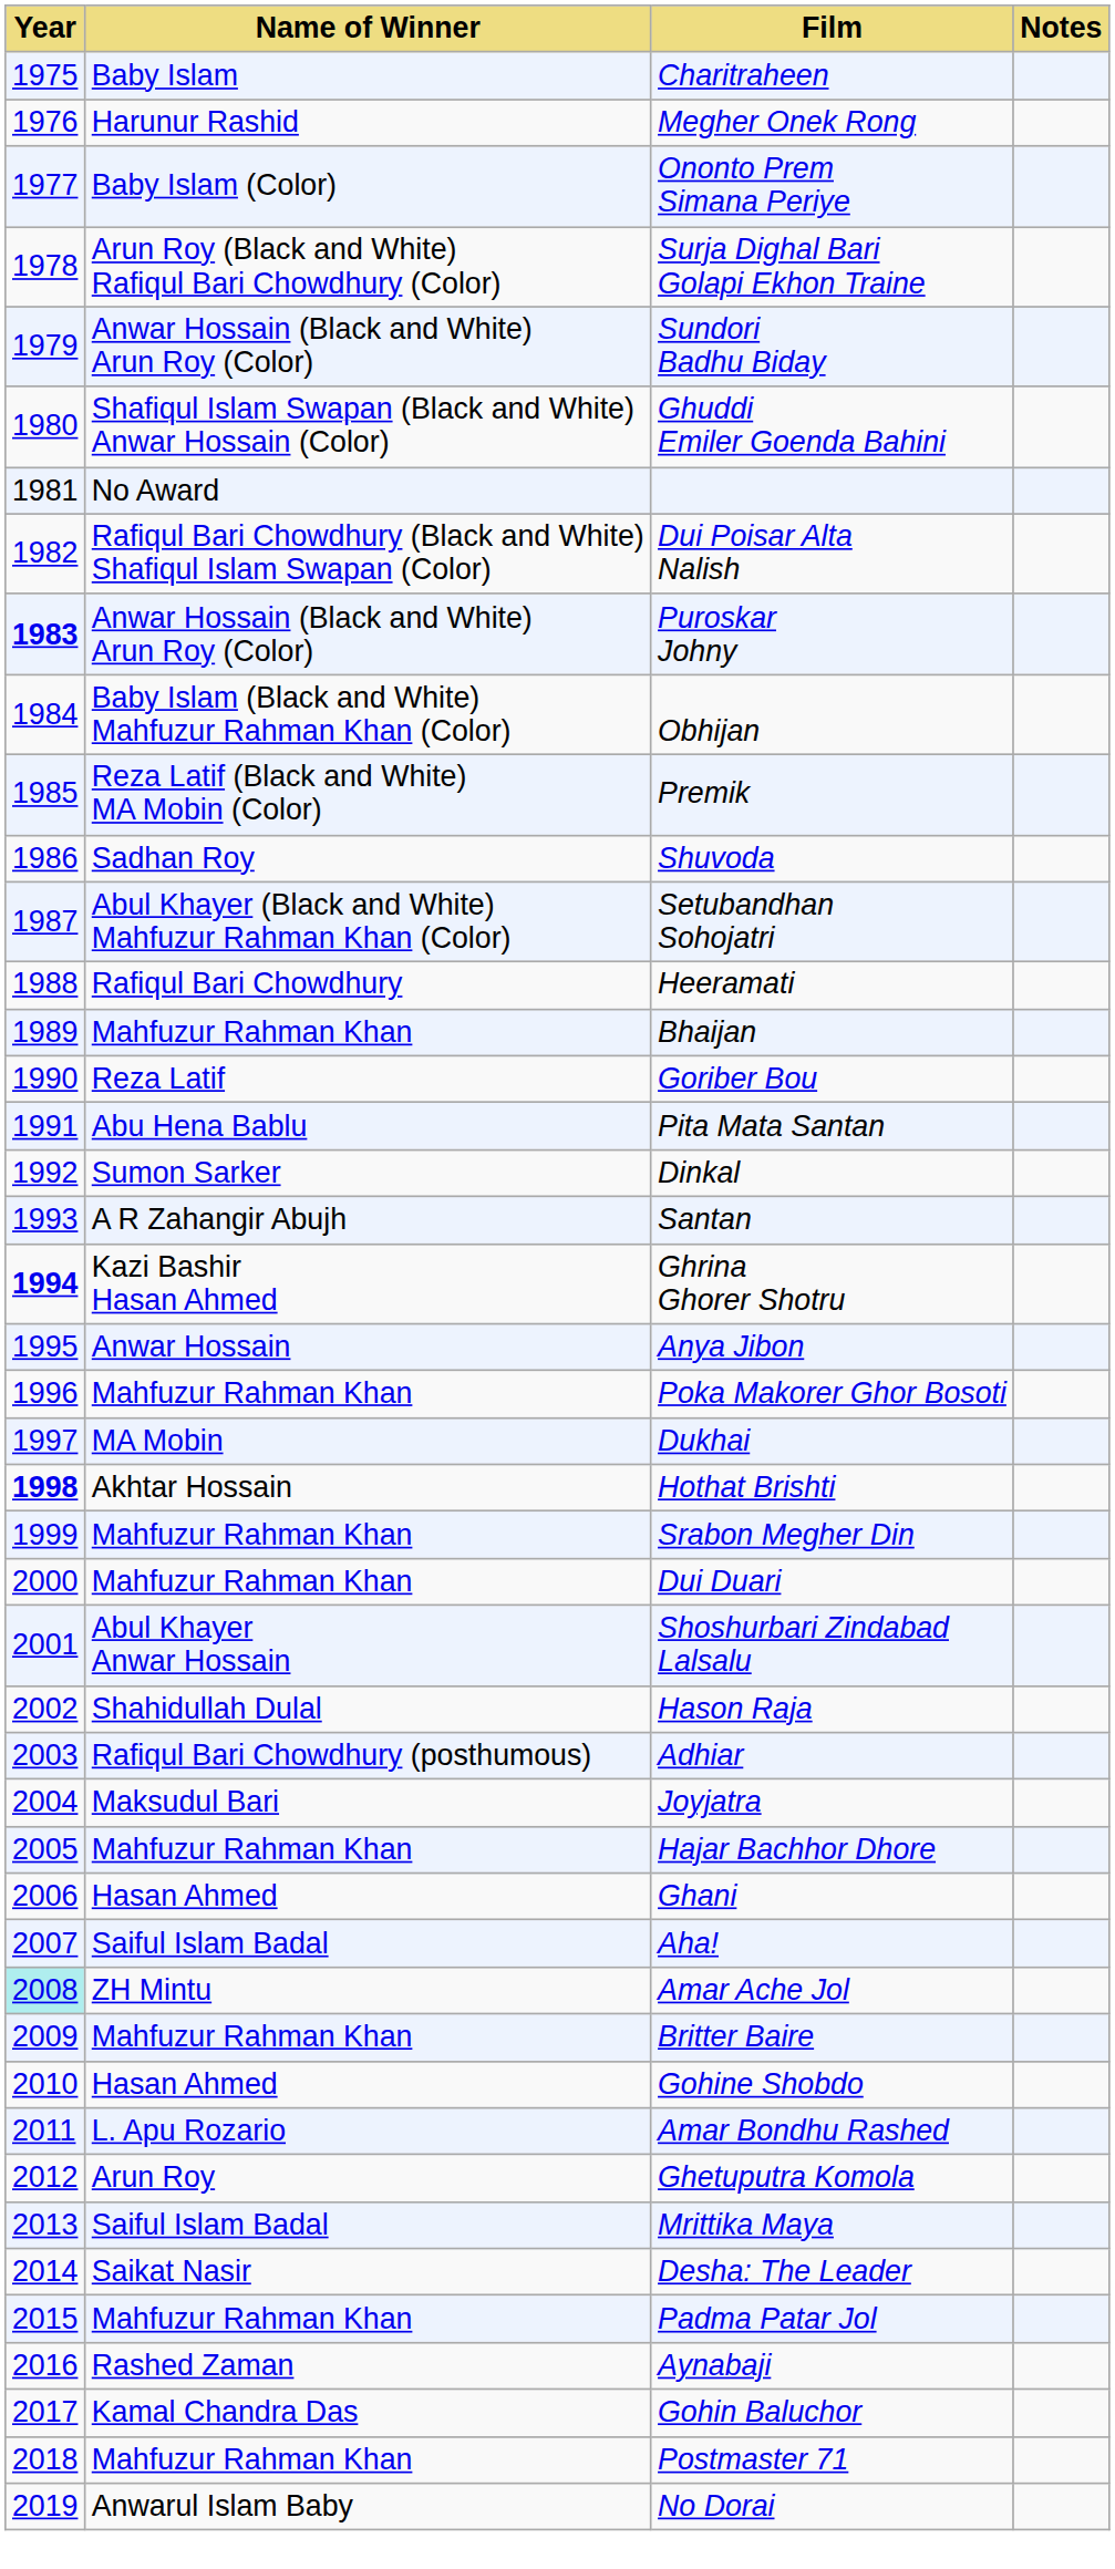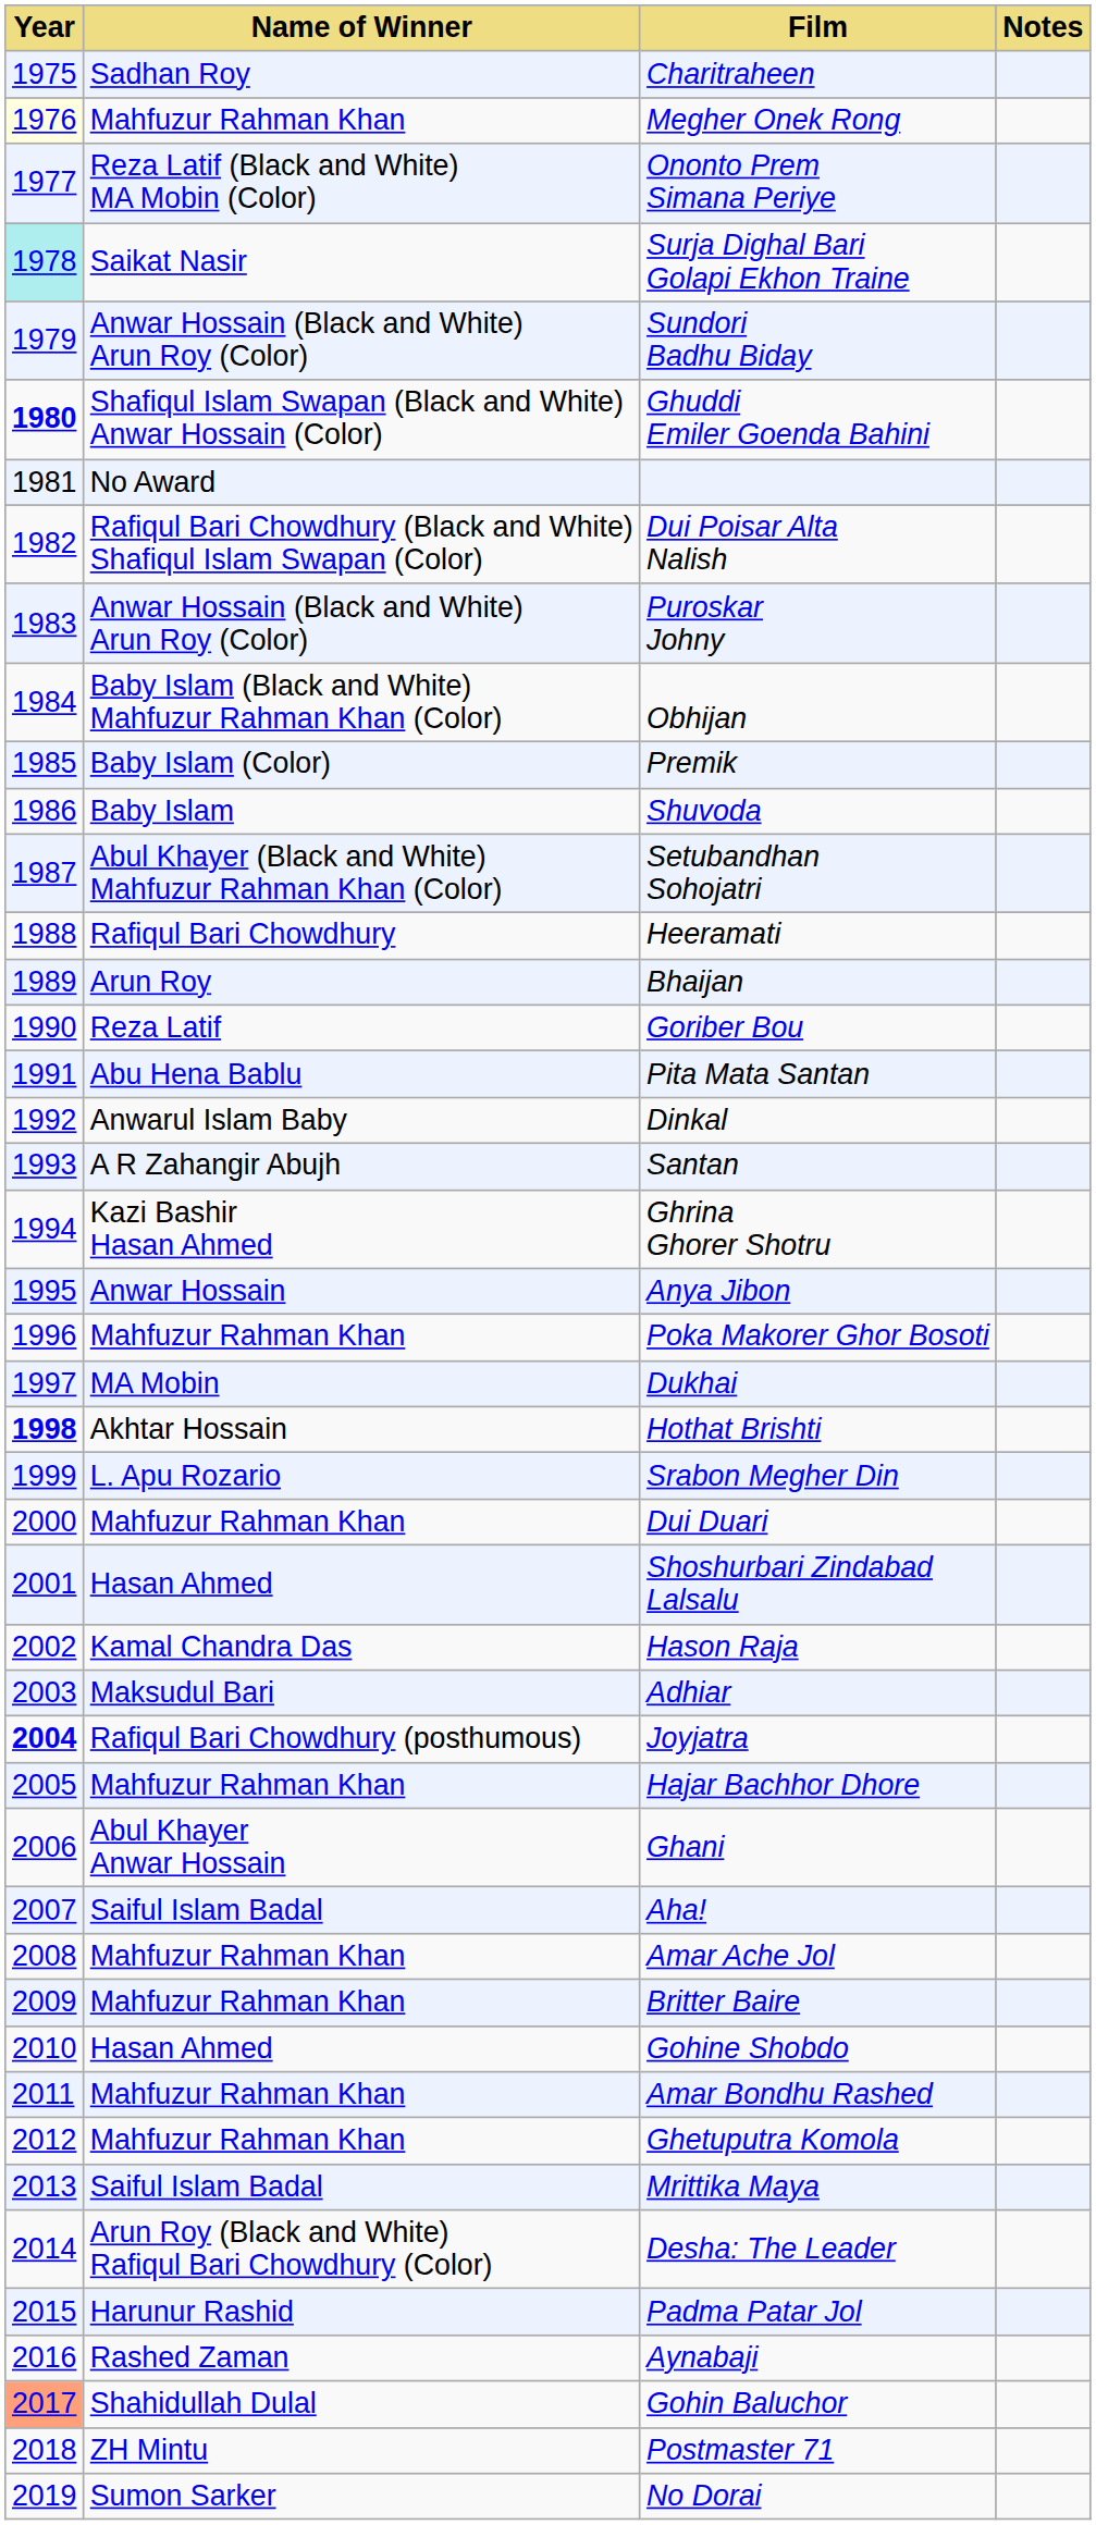 <table class="wikitable">
 <tr>
 <th style="background:#EEDD82;">Year</th>
 <th style="background:#EEDD82;">Name of Winner</th>
 <th style="background:#EEDD82;">Film</th>
 <th style="background:#EEDD82;">Notes</th>
 </tr>
 <tr bgcolor=#edf3fe>
 <td><a href='#'>1975</a></td>
-<td><a href='#'>Baby Islam</a></td>
+<td><a href='#'>Sadhan Roy</a></td>
 <td><em><a href='#'>Charitraheen</a></em></td>
 <td></td>
 </tr>
 <tr>
-<td><a href='#'>1976</a></td>
-<td><a href='#'>Harunur Rashid</a></td>
+<td style="background: lightyellow;"><a href='#'>1976</a></td>
+<td><a href='#'>Mahfuzur Rahman Khan</a></td>
 <td><em><a href='#'>Megher Onek Rong</a></em></td>
 <td></td>
 </tr>
 <tr bgcolor=#edf3fe>
 <td><a href='#'>1977</a></td>
-<td><a href='#'>Baby Islam</a> (Color)</td>
+<td><a href='#'>Reza Latif</a> (Black and White) <br> <a href='#'>MA Mobin</a> (Color)</td>
 <td><em><a href='#'>Ononto Prem</a></em> <br> <em><a href='#'>Simana Periye</a></em></td>
 <td></td>
 </tr>
 <tr>
-<td><a href='#'>1978</a></td>
-<td><a href='#'>Arun Roy</a> (Black and White)<br><a href='#'>Rafiqul Bari Chowdhury</a> (Color)</td>
+<td style="background: paleturquoise;"><a href='#'>1978</a></td>
+<td><a href='#'>Saikat Nasir</a></td>
 <td><em><a href='#'>Surja Dighal Bari</a></em><br><em><a href='#'>Golapi Ekhon Traine</a></em></td>
 <td></td>
 </tr>
 <tr bgcolor=#edf3fe>
 <td><a href='#'>1979</a></td>
 <td><a href='#'>Anwar Hossain</a> (Black and White) <br> <a href='#'>Arun Roy</a> (Color)</td>
 <td><em><a href='#'>Sundori</a></em> <br> <em><a href='#'>Badhu Biday</a></em></td>
 <td></td>
 </tr>
 <tr>
-<td><a href='#'>1980</a></td>
+<td><strong><a href='#'>1980</a></strong></td>
 <td><a href='#'>Shafiqul Islam Swapan</a> (Black and White)<br> <a href='#'>Anwar Hossain</a> (Color)</td>
 <td><em><a href='#'>Ghuddi</a></em><br><em><a href='#'>Emiler Goenda Bahini</a></em></td>
 <td></td>
 </tr>
 <tr bgcolor=#edf3fe>
 <td>1981</td>
 <td>No Award</td>
 <td></td>
 <td></td>
 </tr>
 <tr>
 <td><a href='#'>1982</a></td>
 <td><a href='#'>Rafiqul Bari Chowdhury</a> (Black and White)<br> <a href='#'>Shafiqul Islam Swapan</a> (Color)</td>
 <td><em><a href='#'>Dui Poisar Alta</a></em><br><em>Nalish</em></td>
 <td></td>
 </tr>
 <tr bgcolor=#edf3fe>
-<td><strong><a href='#'>1983</a></strong></td>
+<td><a href='#'>1983</a></td>
 <td><a href='#'>Anwar Hossain</a> (Black and White) <br> <a href='#'>Arun Roy</a> (Color)</td>
 <td><em><a href='#'>Puroskar</a></em><br><em>Johny</em></td>
 <td></td>
 </tr>
 <tr>
 <td><a href='#'>1984</a></td>
 <td><a href='#'>Baby Islam</a> (Black and White) <br> <a href='#'>Mahfuzur Rahman Khan</a> (Color)</td>
 <td><br><em>Obhijan</em></td>
 <td></td>
 </tr>
 <tr bgcolor=#edf3fe>
 <td><a href='#'>1985</a></td>
-<td><a href='#'>Reza Latif</a> (Black and White) <br> <a href='#'>MA Mobin</a> (Color)</td>
+<td><a href='#'>Baby Islam</a> (Color)</td>
 <td><em>Premik</em></td>
 <td></td>
 </tr>
 <tr>
 <td><a href='#'>1986</a></td>
-<td><a href='#'>Sadhan Roy</a></td>
+<td><a href='#'>Baby Islam</a></td>
 <td><em><a href='#'>Shuvoda</a></em></td>
 <td></td>
 </tr>
 <tr bgcolor=#edf3fe>
 <td><a href='#'>1987</a></td>
 <td><a href='#'>Abul Khayer</a> (Black and White) <br> <a href='#'>Mahfuzur Rahman Khan</a> (Color)</td>
 <td><em>Setubandhan</em> <br> <em>Sohojatri </em></td>
 <td></td>
 </tr>
 <tr>
 <td><a href='#'>1988</a></td>
 <td><a href='#'>Rafiqul Bari Chowdhury</a></td>
 <td><em>Heeramati</em></td>
 <td></td>
 </tr>
 <tr bgcolor=#edf3fe>
 <td><a href='#'>1989</a></td>
-<td><a href='#'>Mahfuzur Rahman Khan</a></td>
+<td><a href='#'>Arun Roy</a></td>
 <td><em>Bhaijan</em></td>
 <td></td>
 </tr>
 <tr>
 <td><a href='#'>1990</a></td>
 <td><a href='#'>Reza Latif</a></td>
 <td><em><a href='#'>Goriber Bou</a></em></td>
 <td></td>
 </tr>
 <tr bgcolor=#edf3fe>
 <td><a href='#'>1991</a></td>
 <td><a href='#'>Abu Hena Bablu</a></td>
 <td><em>Pita Mata Santan</em></td>
 <td></td>
 </tr>
 <tr>
 <td><a href='#'>1992</a></td>
-<td><a href='#'>Sumon Sarker</a></td>
+<td>Anwarul Islam Baby</td>
 <td><em>Dinkal</em></td>
 <td></td>
 </tr>
 <tr bgcolor=#edf3fe>
 <td><a href='#'>1993</a></td>
 <td>A R Zahangir Abujh</td>
 <td><em>Santan</em></td>
 <td></td>
 </tr>
 <tr>
-<td><strong><a href='#'>1994</a></strong></td>
+<td><a href='#'>1994</a></td>
 <td>Kazi Bashir <br> <a href='#'>Hasan Ahmed</a></td>
 <td><em>Ghrina</em> <br> <em>Ghorer Shotru</em></td>
 <td></td>
 </tr>
 <tr bgcolor=#edf3fe>
 <td><a href='#'>1995</a></td>
 <td><a href='#'>Anwar Hossain</a></td>
 <td><em><a href='#'>Anya Jibon</a></em></td>
 <td></td>
 </tr>
 <tr>
 <td><a href='#'>1996</a></td>
 <td><a href='#'>Mahfuzur Rahman Khan</a></td>
 <td><em><a href='#'>Poka Makorer Ghor Bosoti</a></em></td>
 <td></td>
 </tr>
 <tr bgcolor=#edf3fe>
 <td><a href='#'>1997</a></td>
 <td><a href='#'>MA Mobin</a></td>
 <td><em><a href='#'>Dukhai</a></em></td>
 <td></td>
 </tr>
 <tr>
 <td><strong><a href='#'>1998</a></strong></td>
 <td>Akhtar Hossain</td>
 <td><em><a href='#'>Hothat Brishti</a></em></td>
 <td></td>
 </tr>
 <tr bgcolor=#edf3fe>
 <td><a href='#'>1999</a></td>
-<td><a href='#'>Mahfuzur Rahman Khan</a></td>
+<td><a href='#'>L. Apu Rozario</a></td>
 <td><em><a href='#'>Srabon Megher Din</a></em></td>
 <td></td>
 </tr>
 <tr>
 <td><a href='#'>2000</a></td>
 <td><a href='#'>Mahfuzur Rahman Khan</a></td>
 <td><em><a href='#'>Dui Duari</a></em></td>
 <td></td>
 </tr>
 <tr bgcolor=#edf3fe>
 <td><a href='#'>2001</a></td>
-<td><a href='#'>Abul Khayer</a> <br> <a href='#'>Anwar Hossain</a></td>
+<td><a href='#'>Hasan Ahmed</a></td>
 <td><em><a href='#'>Shoshurbari Zindabad</a></em> <br> <em><a href='#'>Lalsalu</a></em></td>
 <td></td>
 </tr>
 <tr>
 <td><a href='#'>2002</a></td>
-<td><a href='#'>Shahidullah Dulal</a></td>
+<td><a href='#'>Kamal Chandra Das</a></td>
 <td><em><a href='#'>Hason Raja</a></em></td>
 <td></td>
 </tr>
 <tr bgcolor=#edf3fe>
 <td><a href='#'>2003</a></td>
-<td><a href='#'>Rafiqul Bari Chowdhury</a> (posthumous)</td>
+<td><a href='#'>Maksudul Bari</a></td>
 <td><em><a href='#'>Adhiar</a></em></td>
 <td></td>
 </tr>
 <tr>
-<td><a href='#'>2004</a></td>
-<td><a href='#'>Maksudul Bari</a></td>
+<td><strong><a href='#'>2004</a></strong></td>
+<td><a href='#'>Rafiqul Bari Chowdhury</a> (posthumous)</td>
 <td><em><a href='#'>Joyjatra</a></em></td>
 <td></td>
 </tr>
 <tr bgcolor=#edf3fe>
 <td><a href='#'>2005</a></td>
 <td><a href='#'>Mahfuzur Rahman Khan</a></td>
 <td><em><a href='#'>Hajar Bachhor Dhore</a></em></td>
 <td></td>
 </tr>
 <tr>
 <td><a href='#'>2006</a></td>
-<td><a href='#'>Hasan Ahmed</a></td>
+<td><a href='#'>Abul Khayer</a> <br> <a href='#'>Anwar Hossain</a></td>
 <td><em><a href='#'>Ghani</a></em></td>
 <td></td>
 </tr>
 <tr bgcolor=#edf3fe>
 <td><a href='#'>2007</a></td>
 <td><a href='#'>Saiful Islam Badal</a></td>
 <td><em><a href='#'>Aha!</a></em></td>
 <td></td>
 </tr>
 <tr>
-<td style="background: paleturquoise;"><a href='#'>2008</a></td>
-<td><a href='#'>ZH Mintu</a></td>
+<td><a href='#'>2008</a></td>
+<td><a href='#'>Mahfuzur Rahman Khan</a></td>
 <td><em><a href='#'>Amar Ache Jol</a></em></td>
 <td></td>
 </tr>
 <tr bgcolor=#edf3fe>
 <td><a href='#'>2009</a></td>
 <td><a href='#'>Mahfuzur Rahman Khan</a></td>
 <td><em><a href='#'>Britter Baire</a></em></td>
 <td></td>
 </tr>
 <tr>
 <td><a href='#'>2010</a></td>
 <td><a href='#'>Hasan Ahmed</a></td>
 <td><em><a href='#'>Gohine Shobdo</a></em></td>
 <td></td>
 </tr>
 <tr bgcolor=#edf3fe>
 <td><a href='#'>2011</a></td>
-<td><a href='#'>L. Apu Rozario</a></td>
+<td><a href='#'>Mahfuzur Rahman Khan</a></td>
 <td><em><a href='#'>Amar Bondhu Rashed</a></em></td>
 <td></td>
 </tr>
 <tr>
 <td><a href='#'>2012</a></td>
-<td><a href='#'>Arun Roy</a></td>
+<td><a href='#'>Mahfuzur Rahman Khan</a></td>
 <td><em><a href='#'>Ghetuputra Komola</a></em></td>
 <td></td>
 </tr>
 <tr bgcolor=#edf3fe>
 <td><a href='#'>2013</a></td>
 <td><a href='#'>Saiful Islam Badal</a></td>
 <td><em><a href='#'>Mrittika Maya</a></em></td>
 <td></td>
 </tr>
 <tr>
 <td><a href='#'>2014</a></td>
-<td><a href='#'>Saikat Nasir</a></td>
+<td><a href='#'>Arun Roy</a> (Black and White)<br><a href='#'>Rafiqul Bari Chowdhury</a> (Color)</td>
 <td><em><a href='#'>Desha: The Leader</a></em></td>
 <td></td>
 </tr>
 <tr bgcolor=#edf3fe>
 <td><a href='#'>2015</a></td>
-<td><a href='#'>Mahfuzur Rahman Khan</a></td>
+<td><a href='#'>Harunur Rashid</a></td>
 <td><em><a href='#'>Padma Patar Jol</a></em></td>
 <td></td>
 </tr>
 <tr>
 <td><a href='#'>2016</a></td>
 <td><a href='#'>Rashed Zaman</a></td>
 <td><em><a href='#'>Aynabaji</a></em></td>
 <td></td>
 </tr>
 <tr>
-<td><a href='#'>2017</a></td>
-<td><a href='#'>Kamal Chandra Das</a></td>
+<td style="background: lightsalmon;"><a href='#'>2017</a></td>
+<td><a href='#'>Shahidullah Dulal</a></td>
 <td><em><a href='#'>Gohin Baluchor</a></em></td>
 <td></td>
 </tr>
 <tr>
 <td><a href='#'>2018</a></td>
-<td><a href='#'>Mahfuzur Rahman Khan</a></td>
+<td><a href='#'>ZH Mintu</a></td>
 <td><em><a href='#'>Postmaster 71</a></em></td>
 <td></td>
 </tr>
 <tr>
 <td><a href='#'>2019</a></td>
-<td>Anwarul Islam Baby</td>
+<td><a href='#'>Sumon Sarker</a></td>
 <td><em><a href='#'>No Dorai</a></em></td>
 <td></td>
 </tr>
 </table>
